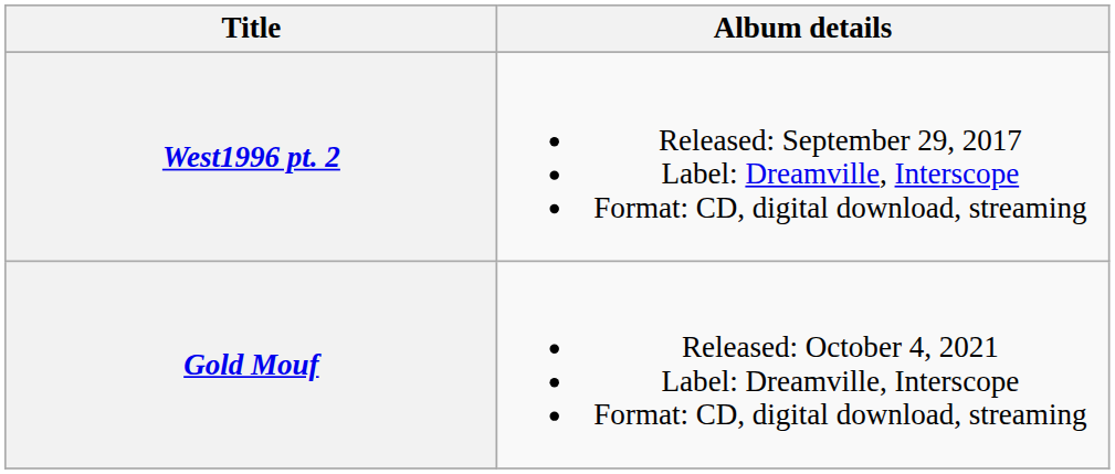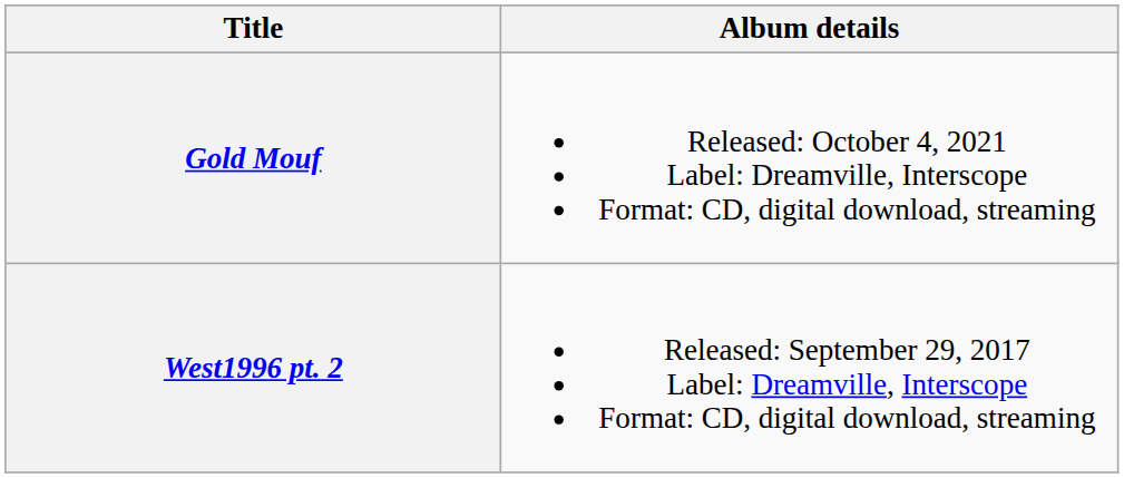 <table class="wikitable plainrowheaders" style="text-align:center;">
 <tr>
 <th scope="col" rowspan="1" style="width:16em;">Title</th>
 <th scope="col" rowspan="1" style="width:20em;">Album details</th>
 </tr>
 <tr>
+<th scope="row"><em><a href='#'>Gold Mouf</a></em></th>
+<td><br><ul><li>Released: October 4, 2021</li><li>Label: Dreamville, Interscope</li><li>Format: CD, digital download, streaming</li></ul></td>
+</tr>
+<tr>
 <th scope="row"><em><a href='#'>West1996 pt. 2</a></em></th>
 <td><br><ul><li>Released: September 29, 2017</li><li>Label: <a href='#'>Dreamville</a>, <a href='#'>Interscope</a></li><li>Format: CD, digital download, streaming</li></ul></td>
 </tr>
-<tr>
-<th scope="row"><em><a href='#'>Gold Mouf</a></em></th>
-<td><br><ul><li>Released: October 4, 2021</li><li>Label: Dreamville, Interscope</li><li>Format: CD, digital download, streaming</li></ul></td>
-</tr>
 </table>
